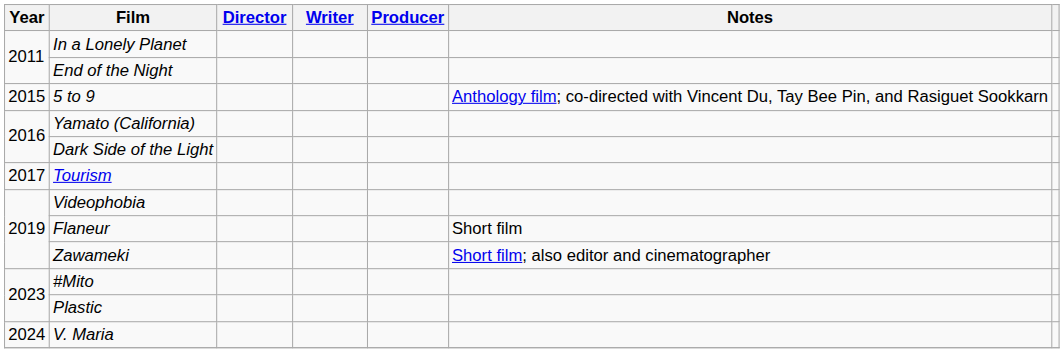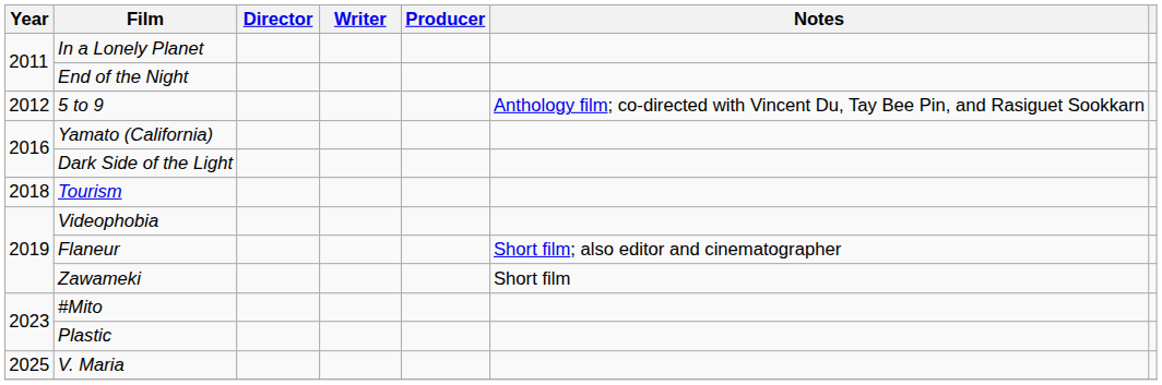 <table class="wikitable sortable">
 <tr>
 <th>Year</th>
 <th>Film</th>
 <th width="65"><a href='#'>Director</a></th>
 <th width="65"><a href='#'>Writer</a></th>
 <th width="65"><a href='#'>Producer</a></th>
 <th class=unsortable>Notes</th>
 <th class=unsortable></th>
 </tr>
 <tr>
 <td rowspan=2>2011</td>
 <td><em>In a Lonely Planet</em></td>
 <td></td>
 <td></td>
 <td></td>
 <td></td>
 <td style="text-align: center;"></td>
 </tr>
 <tr>
 <td><em>End of the Night</em></td>
 <td></td>
 <td></td>
 <td></td>
 <td></td>
 <td style="text-align: center;"></td>
 </tr>
 <tr>
-<td>2015</td>
+<td>2012</td>
 <td><em>5 to 9</em></td>
 <td></td>
 <td></td>
 <td></td>
 <td><a href='#'>Anthology film</a>; co-directed with Vincent Du, Tay Bee Pin, and Rasiguet Sookkarn</td>
 <td style="text-align: center;"></td>
 </tr>
 <tr>
 <td rowspan=2>2016</td>
 <td><em>Yamato (California)</em></td>
 <td></td>
 <td></td>
 <td></td>
 <td></td>
 <td style="text-align: center;"></td>
 </tr>
 <tr>
 <td><em>Dark Side of the Light</em></td>
 <td></td>
 <td></td>
 <td></td>
 <td></td>
 <td style="text-align: center;"></td>
 </tr>
 <tr>
-<td>2017</td>
+<td>2018</td>
 <td><em><a href='#'>Tourism</a></em></td>
 <td></td>
 <td></td>
 <td></td>
 <td></td>
 <td style="text-align: center;"></td>
 </tr>
 <tr>
 <td rowspan=3>2019</td>
 <td><em>Videophobia</em></td>
 <td></td>
 <td></td>
 <td></td>
 <td></td>
 <td style="text-align: center;"></td>
 </tr>
 <tr>
 <td><em>Flaneur</em></td>
 <td></td>
 <td></td>
 <td></td>
-<td>Short film</td>
+<td><a href='#'>Short film</a>; also editor and cinematographer</td>
 <td style="text-align: center;"></td>
 </tr>
 <tr>
 <td><em>Zawameki</em></td>
 <td></td>
 <td></td>
 <td></td>
-<td><a href='#'>Short film</a>; also editor and cinematographer</td>
+<td>Short film</td>
 <td style="text-align: center;"></td>
 </tr>
 <tr>
 <td rowspan=2>2023</td>
 <td><em>#Mito</em></td>
 <td></td>
 <td></td>
 <td></td>
 <td></td>
 <td style="text-align: center;"></td>
 </tr>
 <tr>
 <td><em>Plastic</em></td>
 <td></td>
 <td></td>
 <td></td>
 <td></td>
 <td style="text-align: center;"></td>
 </tr>
 <tr>
-<td>2024</td>
+<td>2025</td>
 <td><em>V. Maria</em></td>
 <td></td>
 <td></td>
 <td></td>
 <td></td>
 <td style="text-align: center;"></td>
 </tr>
 <tr>
 </tr>
 </table>
